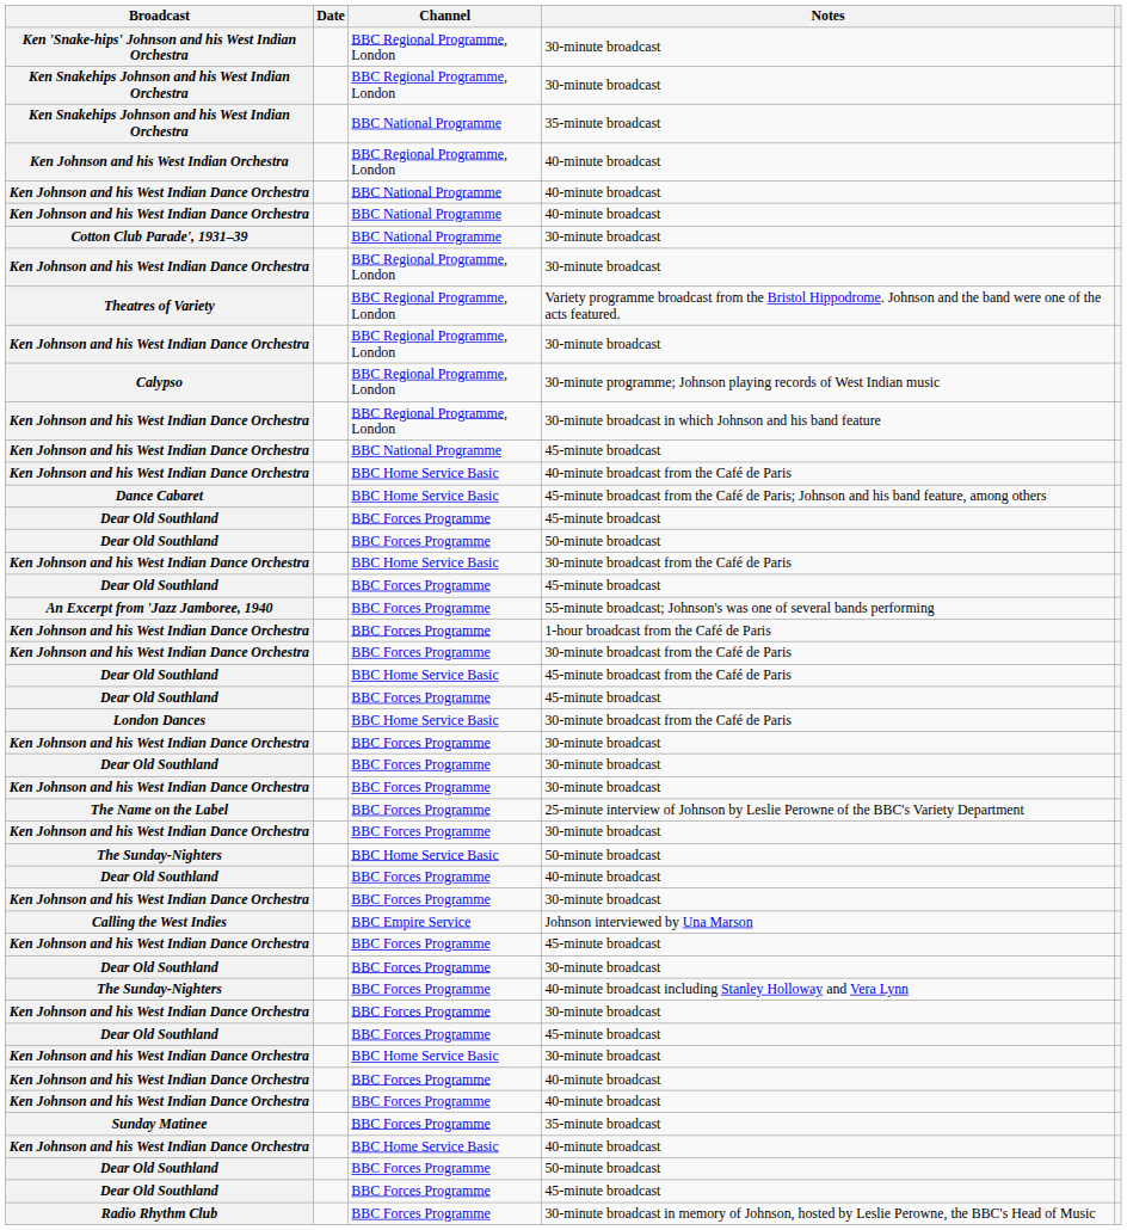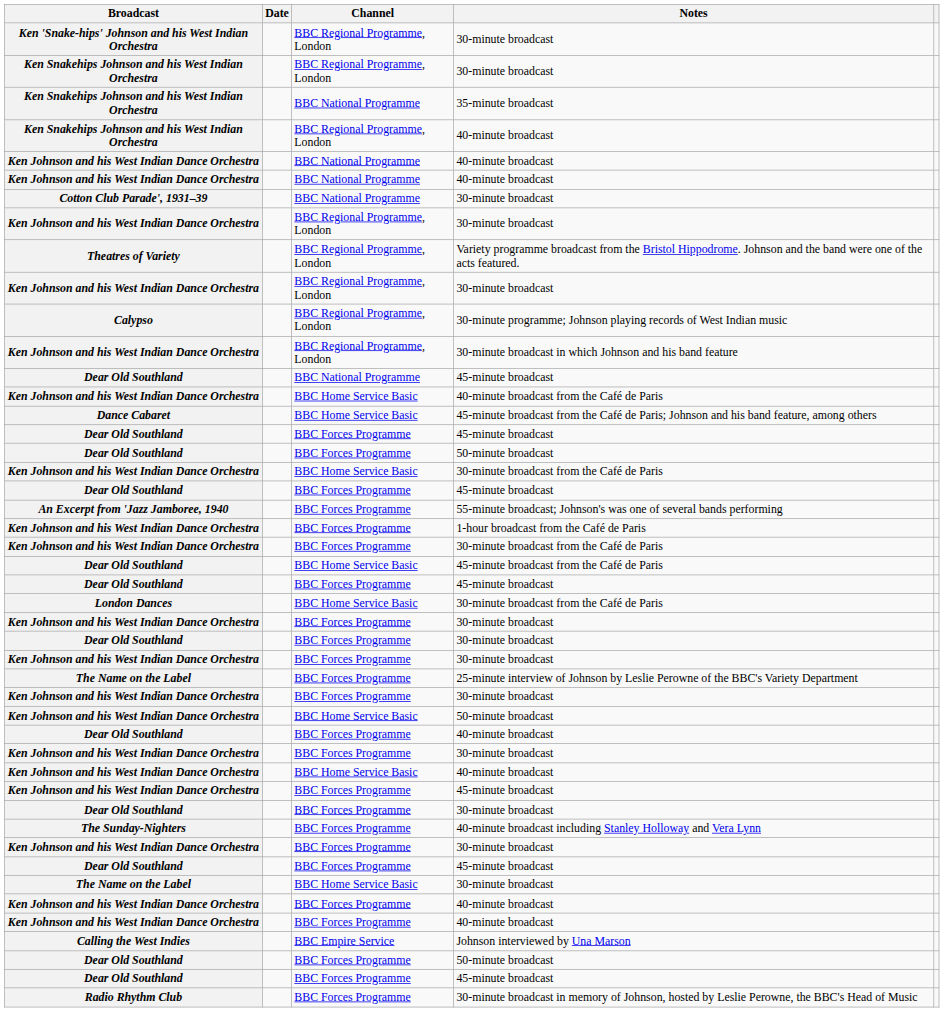 <table class="wikitable plainrowheaders sortable" style="margin-right: 0;">
 <tr>
 <th scope="col">Broadcast</th>
 <th scope="col">Date</th>
 <th scope="col">Channel</th>
 <th scope="col" class="unsortable">Notes</th>
 <th scope="col" class="unsortable"></th>
 </tr>
 <tr>
 <th scope="row"><em>Ken 'Snake-hips' Johnson and his West Indian Orchestra</em></th>
 <td></td>
 <td><a href='#'>BBC Regional Programme</a>, London</td>
 <td>30-minute broadcast</td>
 <td style="text-align: center;"></td>
 </tr>
 <tr>
 <th scope="row"><em>Ken Snakehips Johnson and his West Indian Orchestra</em></th>
 <td></td>
 <td><a href='#'>BBC Regional Programme</a>, London</td>
 <td>30-minute broadcast</td>
 <td style="text-align: center;"></td>
 </tr>
 <tr>
 <th scope="row"><em>Ken Snakehips Johnson and his West Indian Orchestra</em></th>
 <td></td>
 <td><a href='#'>BBC National Programme</a></td>
 <td>35-minute broadcast</td>
 <td style="text-align: center;"></td>
 </tr>
 <tr>
-<th scope="row"><em>Ken Johnson and his West Indian Orchestra</em></th>
+<th scope="row"><em>Ken Snakehips Johnson and his West Indian Orchestra</em></th>
 <td></td>
 <td><a href='#'>BBC Regional Programme</a>, London</td>
 <td>40-minute broadcast</td>
 <td style="text-align: center;"></td>
 </tr>
 <tr>
 <th scope="row"><em>Ken Johnson and his West Indian Dance Orchestra</em></th>
 <td></td>
 <td><a href='#'>BBC National Programme</a></td>
 <td>40-minute broadcast</td>
 <td style="text-align: center;"></td>
 </tr>
 <tr>
 <th scope="row"><em>Ken Johnson and his West Indian Dance Orchestra</em></th>
 <td></td>
 <td><a href='#'>BBC National Programme</a></td>
 <td>40-minute broadcast</td>
 <td style="text-align: center;"></td>
 </tr>
 <tr>
 <th scope="row"><em>Cotton Club Parade', 1931–39</em></th>
 <td></td>
 <td><a href='#'>BBC National Programme</a></td>
 <td>30-minute broadcast</td>
 <td style="text-align: center;"></td>
 </tr>
 <tr>
 <th scope="row"><em>Ken Johnson and his West Indian Dance Orchestra</em></th>
 <td></td>
 <td><a href='#'>BBC Regional Programme</a>, London</td>
 <td>30-minute broadcast</td>
 <td style="text-align: center;"></td>
 </tr>
 <tr>
 <th scope="row"><em>Theatres of Variety</em></th>
 <td></td>
 <td><a href='#'>BBC Regional Programme</a>, London</td>
 <td>Variety programme broadcast from the <a href='#'>Bristol Hippodrome</a>. Johnson and the band were one of the acts featured.</td>
 <td style="text-align: center;"></td>
 </tr>
 <tr>
 <th scope="row"><em>Ken Johnson and his West Indian Dance Orchestra</em></th>
 <td></td>
 <td><a href='#'>BBC Regional Programme</a>, London</td>
 <td>30-minute broadcast</td>
 <td style="text-align: center;"></td>
 </tr>
 <tr>
 <th scope="row"><em>Calypso</em></th>
 <td></td>
 <td><a href='#'>BBC Regional Programme</a>, London</td>
 <td>30-minute programme; Johnson playing records of West Indian music</td>
 <td style="text-align: center;"></td>
 </tr>
 <tr>
 <th scope="row"><em>Ken Johnson and his West Indian Dance Orchestra</em></th>
 <td></td>
 <td><a href='#'>BBC Regional Programme</a>, London</td>
 <td>30-minute broadcast in which Johnson and his band feature</td>
 <td style="text-align: center;"></td>
 </tr>
 <tr>
-<th scope="row"><em>Ken Johnson and his West Indian Dance Orchestra</em></th>
+<th scope="row"><em>Dear Old Southland</em></th>
 <td></td>
 <td><a href='#'>BBC National Programme</a></td>
 <td>45-minute broadcast</td>
 <td style="text-align: center;"></td>
 </tr>
 <tr>
 <th scope="row"><em>Ken Johnson and his West Indian Dance Orchestra</em></th>
 <td></td>
 <td><a href='#'>BBC Home Service Basic</a></td>
 <td>40-minute broadcast from the Café de Paris</td>
 <td style="text-align: center;"></td>
 </tr>
 <tr>
 <th scope="row"><em>Dance Cabaret</em></th>
 <td></td>
 <td><a href='#'>BBC Home Service Basic</a></td>
 <td>45-minute broadcast from the Café de Paris; Johnson and his band feature, among others</td>
 <td style="text-align: center;"></td>
 </tr>
 <tr>
 <th scope="row"><em>Dear Old Southland</em></th>
 <td></td>
 <td><a href='#'>BBC Forces Programme</a></td>
 <td>45-minute broadcast</td>
 <td style="text-align: center;"></td>
 </tr>
 <tr>
 <th scope="row"><em>Dear Old Southland</em></th>
 <td></td>
 <td><a href='#'>BBC Forces Programme</a></td>
 <td>50-minute broadcast</td>
 <td style="text-align: center;"></td>
 </tr>
 <tr>
 <th scope="row"><em>Ken Johnson and his West Indian Dance Orchestra</em></th>
 <td></td>
 <td><a href='#'>BBC Home Service Basic</a></td>
 <td>30-minute broadcast from the Café de Paris</td>
 <td style="text-align: center;"></td>
 </tr>
 <tr>
 <th scope="row"><em>Dear Old Southland</em></th>
 <td></td>
 <td><a href='#'>BBC Forces Programme</a></td>
 <td>45-minute broadcast</td>
 <td style="text-align: center;"></td>
 </tr>
 <tr>
 <th scope="row"><em>An Excerpt from 'Jazz Jamboree, 1940</em></th>
 <td></td>
 <td><a href='#'>BBC Forces Programme</a></td>
 <td>55-minute broadcast; Johnson's was one of several bands performing</td>
 <td style="text-align: center;"></td>
 </tr>
 <tr>
 <th scope="row"><em>Ken Johnson and his West Indian Dance Orchestra</em></th>
 <td></td>
 <td><a href='#'>BBC Forces Programme</a></td>
 <td>1-hour broadcast from the Café de Paris</td>
 <td style="text-align: center;"></td>
 </tr>
 <tr>
 <th scope="row"><em>Ken Johnson and his West Indian Dance Orchestra</em></th>
 <td></td>
 <td><a href='#'>BBC Forces Programme</a></td>
 <td>30-minute broadcast from the Café de Paris</td>
 <td style="text-align: center;"></td>
 </tr>
 <tr>
 <th scope="row"><em>Dear Old Southland</em></th>
 <td></td>
 <td><a href='#'>BBC Home Service Basic</a></td>
 <td>45-minute broadcast from the Café de Paris</td>
 <td style="text-align: center;"></td>
 </tr>
 <tr>
 <th scope="row"><em>Dear Old Southland</em></th>
 <td></td>
 <td><a href='#'>BBC Forces Programme</a></td>
 <td>45-minute broadcast</td>
 <td style="text-align: center;"></td>
 </tr>
 <tr>
 <th scope="row"><em>London Dances</em></th>
 <td></td>
 <td><a href='#'>BBC Home Service Basic</a></td>
 <td>30-minute broadcast from the Café de Paris</td>
 <td style="text-align: center;"></td>
 </tr>
 <tr>
 <th scope="row"><em>Ken Johnson and his West Indian Dance Orchestra</em></th>
 <td></td>
 <td><a href='#'>BBC Forces Programme</a></td>
 <td>30-minute broadcast</td>
 <td style="text-align: center;"></td>
 </tr>
 <tr>
 <th scope="row"><em>Dear Old Southland</em></th>
 <td></td>
 <td><a href='#'>BBC Forces Programme</a></td>
 <td>30-minute broadcast</td>
 <td style="text-align: center;"></td>
 </tr>
 <tr>
 <th scope="row"><em>Ken Johnson and his West Indian Dance Orchestra</em></th>
 <td></td>
 <td><a href='#'>BBC Forces Programme</a></td>
 <td>30-minute broadcast</td>
 <td style="text-align: center;"></td>
 </tr>
 <tr>
 <th scope="row"><em>The Name on the Label</em></th>
 <td></td>
 <td><a href='#'>BBC Forces Programme</a></td>
 <td>25-minute interview of Johnson by Leslie Perowne of the BBC's Variety Department</td>
 <td style="text-align: center;"></td>
 </tr>
 <tr>
 <th scope="row"><em>Ken Johnson and his West Indian Dance Orchestra</em></th>
 <td></td>
 <td><a href='#'>BBC Forces Programme</a></td>
 <td>30-minute broadcast</td>
 <td style="text-align: center;"></td>
 </tr>
 <tr>
-<th scope="row"><em>The Sunday-Nighters</em></th>
+<th scope="row"><em>Ken Johnson and his West Indian Dance Orchestra</em></th>
 <td></td>
 <td><a href='#'>BBC Home Service Basic</a></td>
 <td>50-minute broadcast</td>
 <td style="text-align: center;"></td>
 </tr>
 <tr>
 <th scope="row"><em>Dear Old Southland</em></th>
 <td></td>
 <td><a href='#'>BBC Forces Programme</a></td>
 <td>40-minute broadcast</td>
 <td style="text-align: center;"></td>
 </tr>
 <tr>
 <th scope="row"><em>Ken Johnson and his West Indian Dance Orchestra</em></th>
 <td></td>
 <td><a href='#'>BBC Forces Programme</a></td>
 <td>30-minute broadcast</td>
 <td style="text-align: center;"></td>
 </tr>
 <tr>
-<th scope="row"><em>Calling the West Indies</em></th>
+<th scope="row"><em>Ken Johnson and his West Indian Dance Orchestra</em></th>
 <td></td>
-<td><a href='#'>BBC Empire Service</a></td>
-<td>Johnson interviewed by <a href='#'>Una Marson</a></td>
+<td><a href='#'>BBC Home Service Basic</a></td>
+<td>40-minute broadcast</td>
 <td style="text-align: center;"></td>
 </tr>
 <tr>
 <th scope="row"><em>Ken Johnson and his West Indian Dance Orchestra</em></th>
 <td></td>
 <td><a href='#'>BBC Forces Programme</a></td>
 <td>45-minute broadcast</td>
 <td style="text-align: center;"></td>
 </tr>
 <tr>
 <th scope="row"><em>Dear Old Southland</em></th>
 <td></td>
 <td><a href='#'>BBC Forces Programme</a></td>
 <td>30-minute broadcast</td>
 <td style="text-align: center;"></td>
 </tr>
 <tr>
 <th scope="row"><em>The Sunday-Nighters</em></th>
 <td></td>
 <td><a href='#'>BBC Forces Programme</a></td>
 <td>40-minute broadcast including <a href='#'>Stanley Holloway</a> and <a href='#'>Vera Lynn</a></td>
 <td style="text-align: center;"></td>
 </tr>
 <tr>
 <th scope="row"><em>Ken Johnson and his West Indian Dance Orchestra</em></th>
 <td></td>
 <td><a href='#'>BBC Forces Programme</a></td>
 <td>30-minute broadcast</td>
 <td style="text-align: center;"></td>
 </tr>
 <tr>
 <th scope="row"><em>Dear Old Southland</em></th>
 <td></td>
 <td><a href='#'>BBC Forces Programme</a></td>
 <td>45-minute broadcast</td>
 <td style="text-align: center;"></td>
 </tr>
 <tr>
-<th scope="row"><em>Ken Johnson and his West Indian Dance Orchestra</em></th>
+<th scope="row"><em>The Name on the Label</em></th>
 <td></td>
 <td><a href='#'>BBC Home Service Basic</a></td>
 <td>30-minute broadcast</td>
 <td style="text-align: center;"></td>
 </tr>
 <tr>
 <th scope="row"><em>Ken Johnson and his West Indian Dance Orchestra</em></th>
 <td></td>
 <td><a href='#'>BBC Forces Programme</a></td>
 <td>40-minute broadcast</td>
 <td style="text-align: center;"></td>
 </tr>
 <tr>
 <th scope="row"><em>Ken Johnson and his West Indian Dance Orchestra</em></th>
 <td></td>
 <td><a href='#'>BBC Forces Programme</a></td>
 <td>40-minute broadcast</td>
 <td style="text-align: center;"></td>
 </tr>
 <tr>
-<th scope="row"><em>Sunday Matinee</em></th>
+<th scope="row"><em>Calling the West Indies</em></th>
 <td></td>
-<td><a href='#'>BBC Forces Programme</a></td>
-<td>35-minute broadcast</td>
-<td style="text-align: center;"></td>
-</tr>
-<tr>
-<th scope="row"><em>Ken Johnson and his West Indian Dance Orchestra</em></th>
-<td></td>
-<td><a href='#'>BBC Home Service Basic</a></td>
-<td>40-minute broadcast</td>
+<td><a href='#'>BBC Empire Service</a></td>
+<td>Johnson interviewed by <a href='#'>Una Marson</a></td>
 <td style="text-align: center;"></td>
 </tr>
 <tr>
 <th scope="row"><em>Dear Old Southland</em></th>
 <td></td>
 <td><a href='#'>BBC Forces Programme</a></td>
 <td>50-minute broadcast</td>
 <td style="text-align: center;"></td>
 </tr>
 <tr>
 <th scope="row"><em>Dear Old Southland</em></th>
 <td></td>
 <td><a href='#'>BBC Forces Programme</a></td>
 <td>45-minute broadcast</td>
 <td style="text-align: center;"></td>
 </tr>
 <tr>
 <th scope="row"><em>Radio Rhythm Club</em></th>
 <td></td>
 <td><a href='#'>BBC Forces Programme</a></td>
 <td>30-minute broadcast in memory of Johnson, hosted by Leslie Perowne, the BBC's Head of Music</td>
 <td style="text-align: center;"></td>
 </tr>
 </table>
